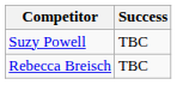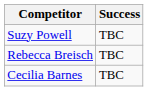 <table class="wikitable">
 <tr>
 <th>Competitor</th>
 <th>Success</th>
 </tr>
 <tr>
 <td><a href='#'>Suzy Powell</a></td>
 <td>TBC</td>
 </tr>
 <tr>
 <td><a href='#'>Rebecca Breisch</a></td>
 <td>TBC</td>
 </tr>
+<tr>
+<td><a href='#'>Cecilia Barnes</a></td>
+<td>TBC</td>
+</tr>
 </table>
